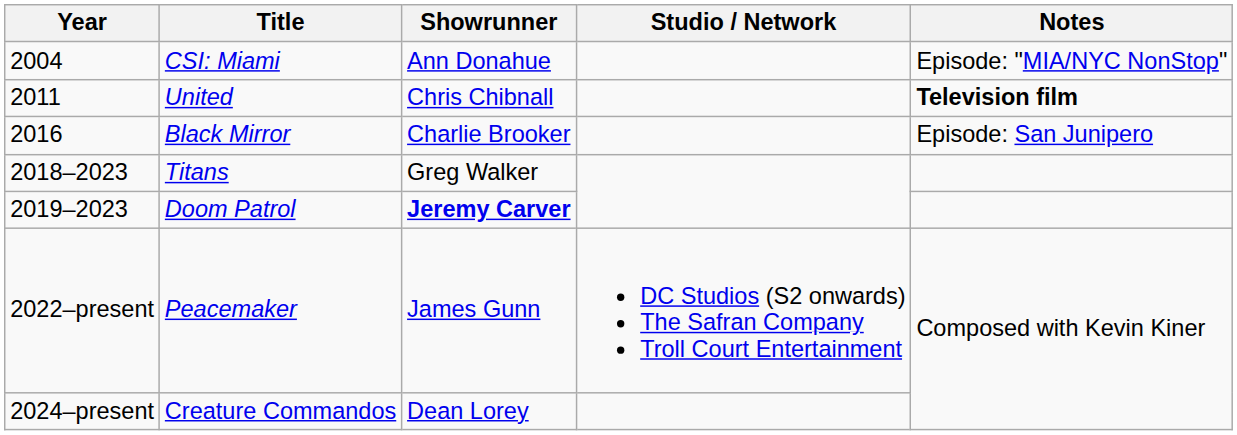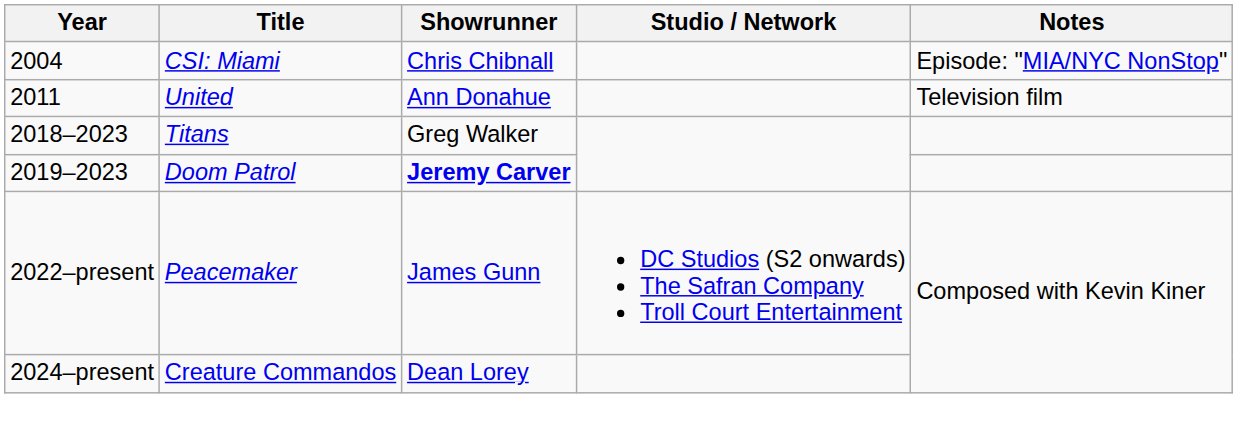 <table class="wikitable sortable">
 <tr>
 <th>Year</th>
 <th>Title</th>
 <th>Showrunner</th>
 <th>Studio / Network</th>
 <th>Notes</th>
 </tr>
 <tr>
 <td>2004</td>
 <td><em><a href='#'>CSI: Miami</a></em></td>
-<td><a href='#'>Ann Donahue</a></td>
+<td><a href='#'>Chris Chibnall</a></td>
 <td></td>
 <td>Episode: "<a href='#'>MIA/NYC NonStop</a>"</td>
 </tr>
 <tr>
 <td>2011</td>
 <td><em><a href='#'>United</a></em></td>
-<td><a href='#'>Chris Chibnall</a></td>
+<td><a href='#'>Ann Donahue</a></td>
 <td></td>
-<td><strong>Television film</strong></td>
-</tr>
-<tr>
-<td>2016</td>
-<td><em><a href='#'>Black Mirror</a></em></td>
-<td><a href='#'>Charlie Brooker</a></td>
-<td></td>
-<td>Episode: <a href='#'>San Junipero</a></td>
+<td>Television film</td>
 </tr>
 <tr>
 <td>2018–2023</td>
 <td><em><a href='#'>Titans</a></em></td>
 <td>Greg Walker</td>
 <td rowspan="2"></td>
 <td></td>
 </tr>
 <tr>
 <td>2019–2023</td>
 <td><em><a href='#'>Doom Patrol</a></em></td>
 <td><strong><a href='#'>Jeremy Carver</a></strong></td>
 <td></td>
 </tr>
 <tr>
 <td>2022–present</td>
 <td><em><a href='#'>Peacemaker</a></em></td>
 <td><a href='#'>James Gunn</a></td>
 <td><br><ul><li><a href='#'>DC Studios</a> (S2 onwards)</li><li><a href='#'>The Safran Company</a></li><li><a href='#'>Troll Court Entertainment</a></li></ul></td>
 <td rowspan="2">Composed with Kevin Kiner</td>
 </tr>
 <tr>
 <td>2024–present</td>
 <td><a href='#'>Creature Commandos</a></td>
 <td><a href='#'>Dean Lorey</a></td>
 <td></td>
 </tr>
 </table>
